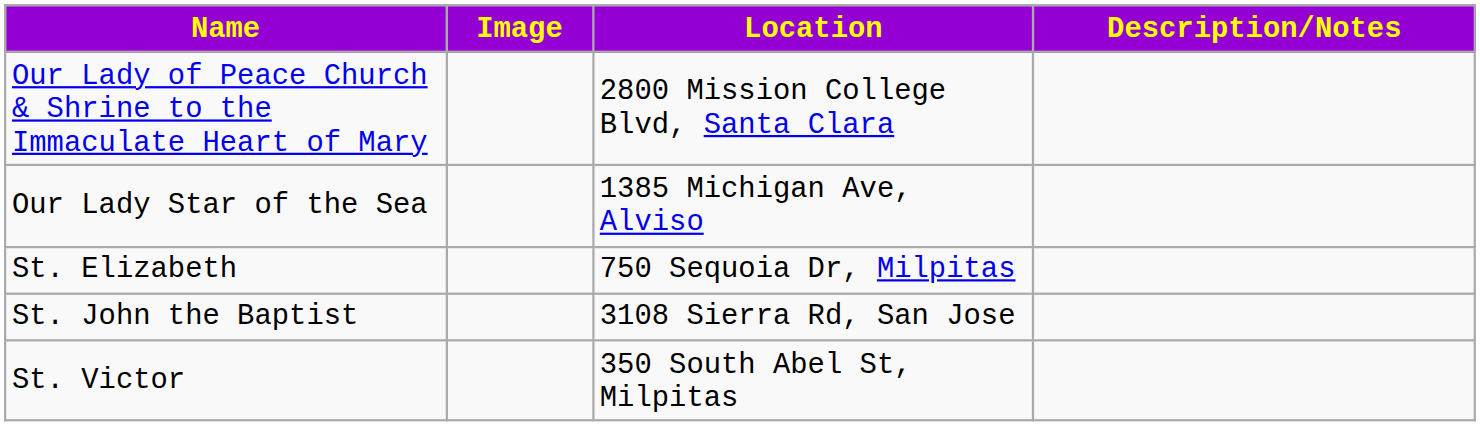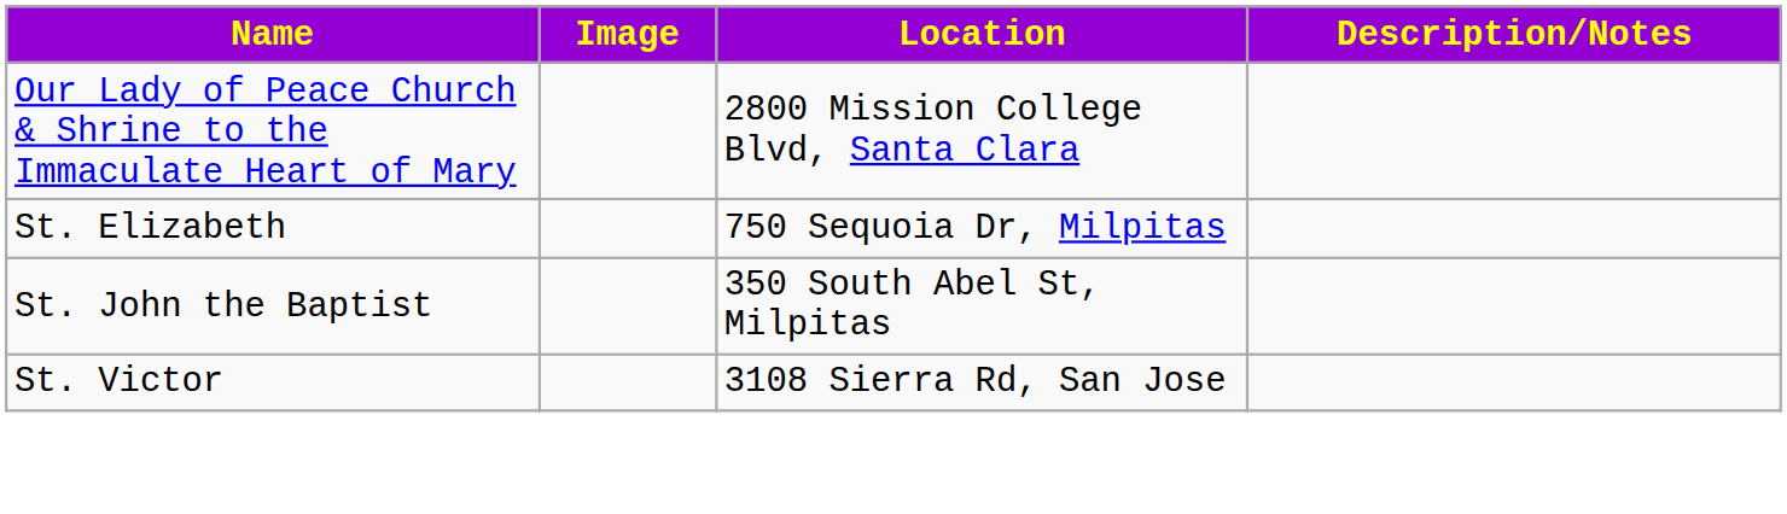 <table class="wikitable sortable" style="width:75%">
 <tr>
 <th style="background:darkviolet; color:yellow;" width="30%"><strong>Name</strong></th>
 <th style="background:darkviolet; color:yellow;" width="10%"><strong>Image</strong></th>
 <th style="background:darkviolet; color:yellow;" width="30%"><strong>Location</strong></th>
 <th style="background:darkviolet; color:yellow;" width="30"><strong>Description/Notes</strong></th>
 </tr>
 <tr>
 <td><a href='#'>Our Lady of Peace Church & Shrine to the Immaculate Heart of Mary</a></td>
 <td></td>
 <td>2800 Mission College Blvd, <a href='#'>Santa Clara</a></td>
 <td></td>
 </tr>
 <tr>
-<td>Our Lady Star of the Sea</td>
-<td></td>
-<td>1385 Michigan Ave, <a href='#'>Alviso</a></td>
-<td></td>
-</tr>
-<tr>
 <td>St. Elizabeth</td>
 <td></td>
 <td>750 Sequoia Dr, <a href='#'>Milpitas</a></td>
 <td></td>
 </tr>
 <tr>
 <td>St. John the Baptist</td>
 <td></td>
-<td>3108 Sierra Rd, San Jose</td>
+<td>350 South Abel St, Milpitas</td>
 <td></td>
 </tr>
 <tr>
 <td>St. Victor</td>
 <td></td>
-<td>350 South Abel St, Milpitas</td>
+<td>3108 Sierra Rd, San Jose</td>
 <td></td>
 </tr>
 </table>
